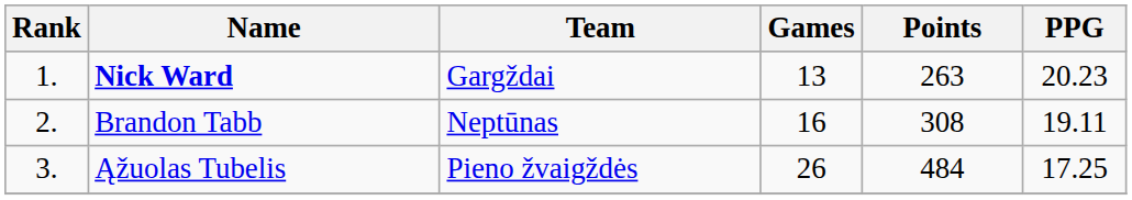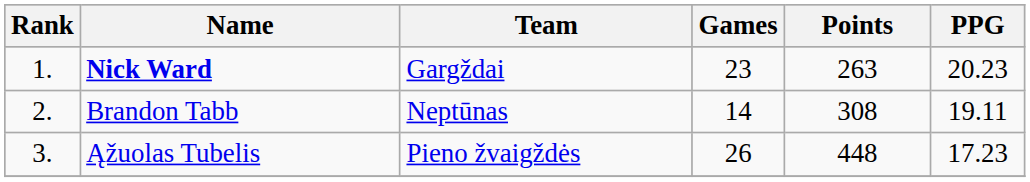 <table | class="wikitable" style="text-align: center;">
 <tr>
 <th>Rank</th>
 <th width=200>Name</th>
 <th width=180>Team</th>
 <th>Games</th>
 <th width=85>Points</th>
 <th width=50>PPG</th>
 </tr>
 <tr>
 <td>1.</td>
 <td align="left"> <strong><a href='#'>Nick Ward</a></strong></td>
 <td align="left"><a href='#'>Gargždai</a></td>
-<td>13</td>
+<td>23</td>
 <td>263</td>
 <td>20.23</td>
 </tr>
 <tr>
 <td>2.</td>
 <td align="left"> <a href='#'>Brandon Tabb</a></td>
 <td align="left"><a href='#'>Neptūnas</a></td>
-<td>16</td>
+<td>14</td>
 <td>308</td>
 <td>19.11</td>
 </tr>
 <tr>
 <td>3.</td>
 <td align="left"> <a href='#'>Ąžuolas Tubelis</a></td>
 <td align="left"><a href='#'>Pieno žvaigždės</a></td>
 <td>26</td>
-<td>484</td>
-<td>17.25</td>
+<td>448</td>
+<td>17.23</td>
 </tr>
 <tr>
 </tr>
 </table>
